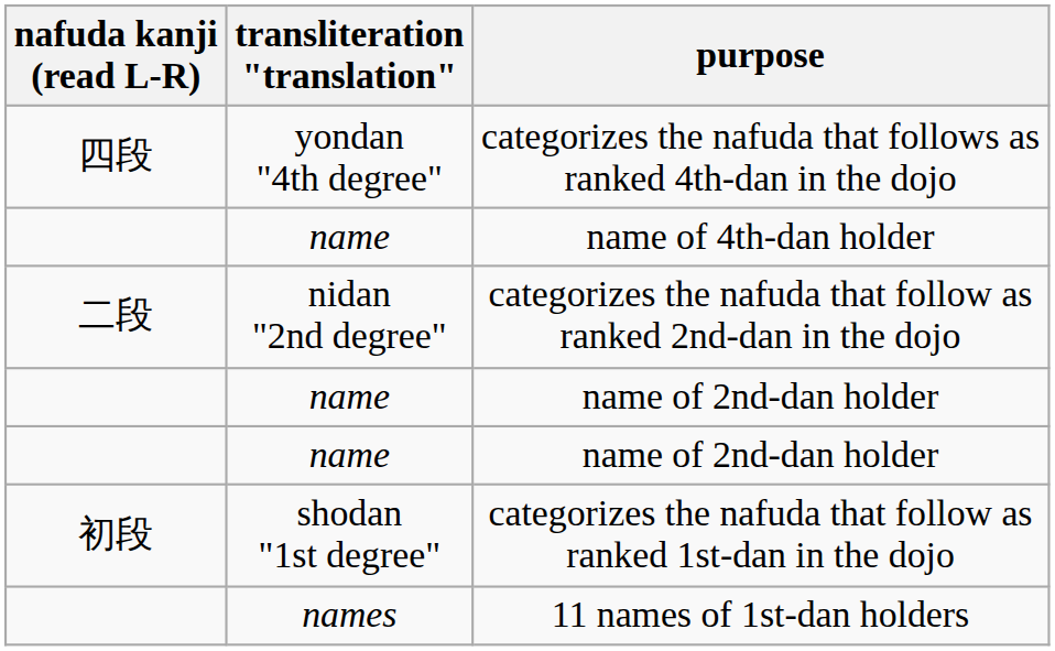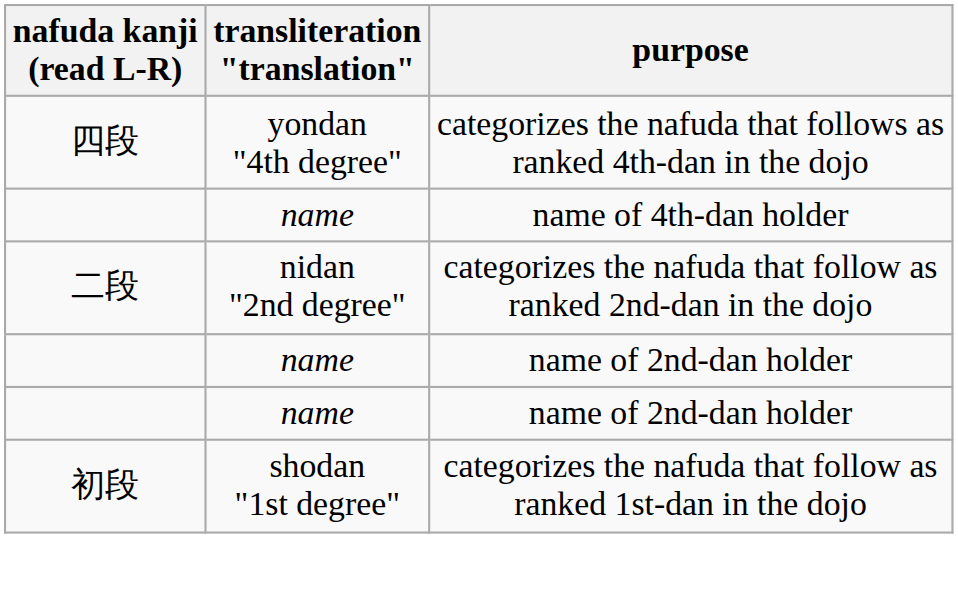 <table class="wikitable" style="text-align:center;">
 <tr>
 <th>nafuda kanji<br>(read L-R)</th>
 <th>transliteration<br>"translation"</th>
 <th>purpose</th>
 </tr>
 <tr>
 <td style=white-space:nowrap>四段</td>
 <td style=white-space:nowrap>yondan<br>"4th degree"</td>
 <td>categorizes the nafuda that follows as<br>ranked 4th-dan in the dojo</td>
 </tr>
 <tr>
 <td> </td>
 <td><em>name</em></td>
 <td>name of 4th-dan holder</td>
 </tr>
 <tr>
 <td>二段</td>
 <td>nidan<br>"2nd degree"</td>
 <td>categorizes the nafuda that follow as<br>ranked 2nd-dan in the dojo</td>
 </tr>
 <tr>
 <td> </td>
 <td><em>name</em></td>
 <td>name of 2nd-dan holder</td>
 </tr>
 <tr>
 <td> </td>
 <td><em>name</em></td>
 <td>name of 2nd-dan holder</td>
 </tr>
 <tr>
 <td>初段</td>
 <td>shodan<br>"1st degree"</td>
 <td>categorizes the nafuda that follow as<br>ranked 1st-dan in the dojo</td>
 </tr>
-<tr>
-<td> </td>
-<td><em>names</em></td>
-<td>11 names of 1st-dan holders</td>
-</tr>
 </table>
